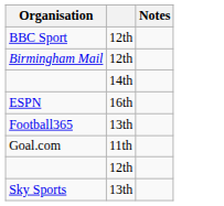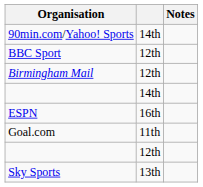 <table class="wikitable sortable" style="margin:0 1em 1em; text-align: left; font-size: 90%; float:left;">
 <tr bgcolor="#efefef">
 <th>Organisation</th>
 <th></th>
 <th class="unsortable">Notes</th>
+</tr>
+<tr>
+<td><a href='#'>90min.com</a>/<a href='#'>Yahoo! Sports</a></td>
+<td>14th</td>
+<td></td>
 </tr>
 <tr>
 <td><a href='#'>BBC Sport</a></td>
 <td>12th</td>
 <td></td>
 </tr>
 <tr>
 <td><em><a href='#'>Birmingham Mail</a></em></td>
 <td>12th</td>
 <td></td>
 </tr>
 <tr>
 <td><em></em></td>
 <td>14th</td>
 <td></td>
 </tr>
 <tr>
 <td><a href='#'>ESPN</a></td>
 <td>16th</td>
 <td></td>
 </tr>
 <tr>
-<td><a href='#'>Football365</a></td>
-<td>13th</td>
-<td></td>
-</tr>
-<tr>
 <td>Goal.com</td>
 <td>11th</td>
 <td></td>
 </tr>
 <tr>
 <td><em></em></td>
 <td>12th</td>
 <td></td>
 </tr>
 <tr>
 <td><a href='#'>Sky Sports</a></td>
 <td>13th</td>
 <td></td>
 </tr>
 </table>
